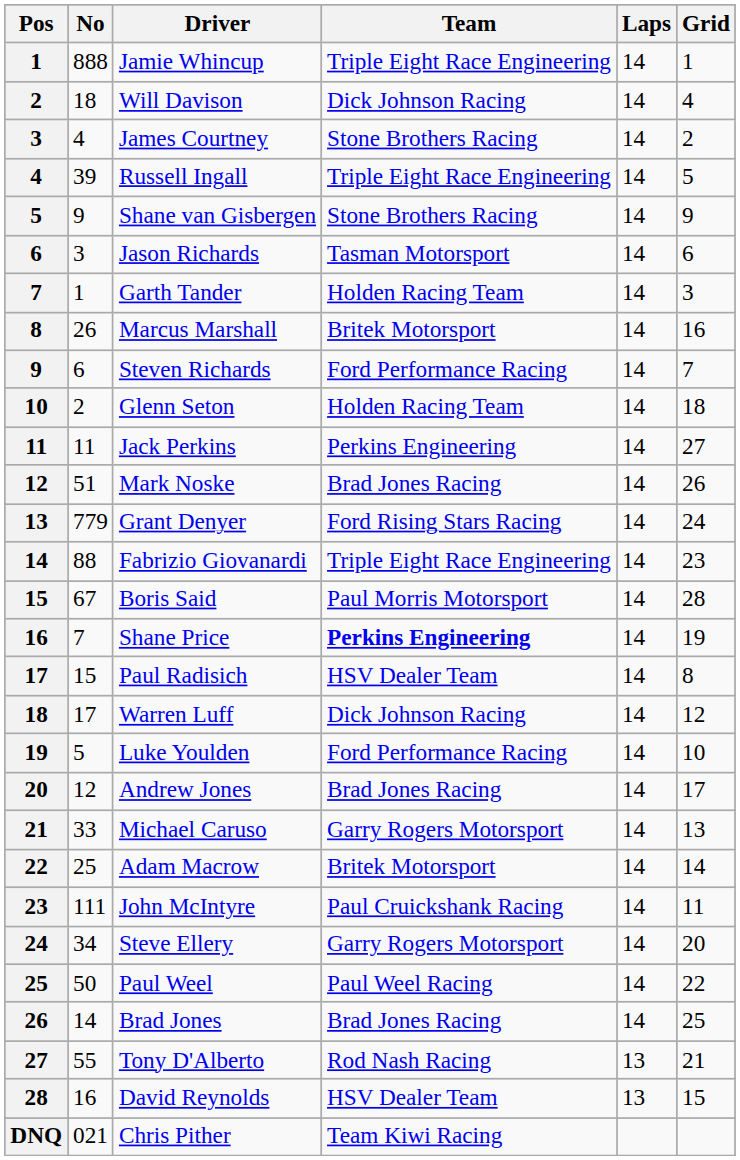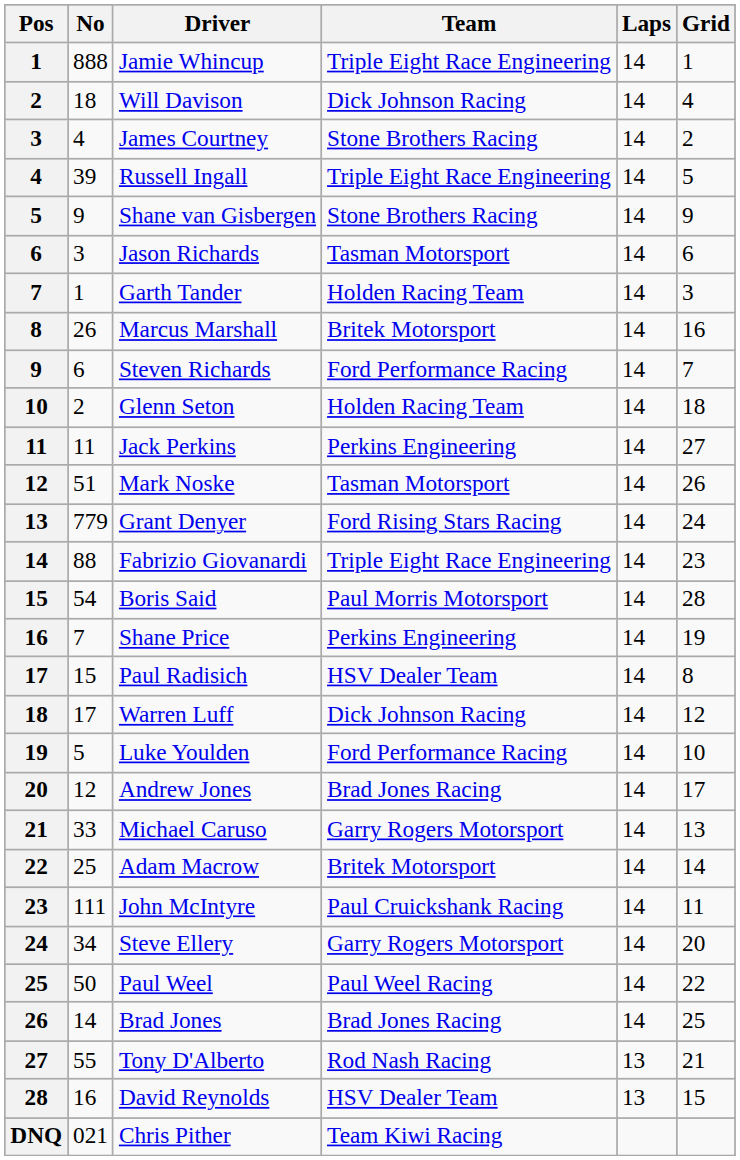 <table class="wikitable" style="font-size: 85%;">
 <tr>
 <th>Pos</th>
 <th>No</th>
 <th>Driver</th>
 <th>Team</th>
 <th>Laps</th>
 <th>Grid</th>
 </tr>
 <tr>
 <th>1</th>
 <td>888</td>
 <td> <a href='#'>Jamie Whincup</a></td>
 <td><a href='#'>Triple Eight Race Engineering</a></td>
 <td>14</td>
 <td>1</td>
 </tr>
 <tr>
 <th>2</th>
 <td>18</td>
 <td> <a href='#'>Will Davison</a></td>
 <td><a href='#'>Dick Johnson Racing</a></td>
 <td>14</td>
 <td>4</td>
 </tr>
 <tr>
 <th>3</th>
 <td>4</td>
 <td> <a href='#'>James Courtney</a></td>
 <td><a href='#'>Stone Brothers Racing</a></td>
 <td>14</td>
 <td>2</td>
 </tr>
 <tr>
 <th>4</th>
 <td>39</td>
 <td> <a href='#'>Russell Ingall</a></td>
 <td><a href='#'>Triple Eight Race Engineering</a></td>
 <td>14</td>
 <td>5</td>
 </tr>
 <tr>
 <th>5</th>
 <td>9</td>
 <td> <a href='#'>Shane van Gisbergen</a></td>
 <td><a href='#'>Stone Brothers Racing</a></td>
 <td>14</td>
 <td>9</td>
 </tr>
 <tr>
 <th>6</th>
 <td>3</td>
 <td> <a href='#'>Jason Richards</a></td>
 <td><a href='#'>Tasman Motorsport</a></td>
 <td>14</td>
 <td>6</td>
 </tr>
 <tr>
 <th>7</th>
 <td>1</td>
 <td> <a href='#'>Garth Tander</a></td>
 <td><a href='#'>Holden Racing Team</a></td>
 <td>14</td>
 <td>3</td>
 </tr>
 <tr>
 <th>8</th>
 <td>26</td>
 <td> <a href='#'>Marcus Marshall</a></td>
 <td><a href='#'>Britek Motorsport</a></td>
 <td>14</td>
 <td>16</td>
 </tr>
 <tr>
 <th>9</th>
 <td>6</td>
 <td> <a href='#'>Steven Richards</a></td>
 <td><a href='#'>Ford Performance Racing</a></td>
 <td>14</td>
 <td>7</td>
 </tr>
 <tr>
 <th>10</th>
 <td>2</td>
 <td> <a href='#'>Glenn Seton</a></td>
 <td><a href='#'>Holden Racing Team</a></td>
 <td>14</td>
 <td>18</td>
 </tr>
 <tr>
 <th>11</th>
 <td>11</td>
 <td> <a href='#'>Jack Perkins</a></td>
 <td><a href='#'>Perkins Engineering</a></td>
 <td>14</td>
 <td>27</td>
 </tr>
 <tr>
 <th>12</th>
 <td>51</td>
 <td> <a href='#'>Mark Noske</a></td>
-<td><a href='#'>Brad Jones Racing</a></td>
+<td><a href='#'>Tasman Motorsport</a></td>
 <td>14</td>
 <td>26</td>
 </tr>
 <tr>
 <th>13</th>
 <td>779</td>
 <td> <a href='#'>Grant Denyer</a></td>
 <td><a href='#'>Ford Rising Stars Racing</a></td>
 <td>14</td>
 <td>24</td>
 </tr>
 <tr>
 <th>14</th>
 <td>88</td>
 <td> <a href='#'>Fabrizio Giovanardi</a></td>
 <td><a href='#'>Triple Eight Race Engineering</a></td>
 <td>14</td>
 <td>23</td>
 </tr>
 <tr>
 <th>15</th>
-<td>67</td>
+<td>54</td>
 <td> <a href='#'>Boris Said</a></td>
 <td><a href='#'>Paul Morris Motorsport</a></td>
 <td>14</td>
 <td>28</td>
 </tr>
 <tr>
 <th>16</th>
 <td>7</td>
 <td> <a href='#'>Shane Price</a></td>
-<td><strong><a href='#'>Perkins Engineering</a></strong></td>
+<td><a href='#'>Perkins Engineering</a></td>
 <td>14</td>
 <td>19</td>
 </tr>
 <tr>
 <th>17</th>
 <td>15</td>
 <td> <a href='#'>Paul Radisich</a></td>
 <td><a href='#'>HSV Dealer Team</a></td>
 <td>14</td>
 <td>8</td>
 </tr>
 <tr>
 <th>18</th>
 <td>17</td>
 <td> <a href='#'>Warren Luff</a></td>
 <td><a href='#'>Dick Johnson Racing</a></td>
 <td>14</td>
 <td>12</td>
 </tr>
 <tr>
 <th>19</th>
 <td>5</td>
 <td> <a href='#'>Luke Youlden</a></td>
 <td><a href='#'>Ford Performance Racing</a></td>
 <td>14</td>
 <td>10</td>
 </tr>
 <tr>
 <th>20</th>
 <td>12</td>
 <td> <a href='#'>Andrew Jones</a></td>
 <td><a href='#'>Brad Jones Racing</a></td>
 <td>14</td>
 <td>17</td>
 </tr>
 <tr>
 <th>21</th>
 <td>33</td>
 <td> <a href='#'>Michael Caruso</a></td>
 <td><a href='#'>Garry Rogers Motorsport</a></td>
 <td>14</td>
 <td>13</td>
 </tr>
 <tr>
 <th>22</th>
 <td>25</td>
 <td> <a href='#'>Adam Macrow</a></td>
 <td><a href='#'>Britek Motorsport</a></td>
 <td>14</td>
 <td>14</td>
 </tr>
 <tr>
 <th>23</th>
 <td>111</td>
 <td> <a href='#'>John McIntyre</a></td>
 <td><a href='#'>Paul Cruickshank Racing</a></td>
 <td>14</td>
 <td>11</td>
 </tr>
 <tr>
 <th>24</th>
 <td>34</td>
 <td> <a href='#'>Steve Ellery</a></td>
 <td><a href='#'>Garry Rogers Motorsport</a></td>
 <td>14</td>
 <td>20</td>
 </tr>
 <tr>
 <th>25</th>
 <td>50</td>
 <td> <a href='#'>Paul Weel</a></td>
 <td><a href='#'>Paul Weel Racing</a></td>
 <td>14</td>
 <td>22</td>
 </tr>
 <tr>
 <th>26</th>
 <td>14</td>
 <td> <a href='#'>Brad Jones</a></td>
 <td><a href='#'>Brad Jones Racing</a></td>
 <td>14</td>
 <td>25</td>
 </tr>
 <tr>
 <th>27</th>
 <td>55</td>
 <td> <a href='#'>Tony D'Alberto</a></td>
 <td><a href='#'>Rod Nash Racing</a></td>
 <td>13</td>
 <td>21</td>
 </tr>
 <tr>
 <th>28</th>
 <td>16</td>
 <td> <a href='#'>David Reynolds</a></td>
 <td><a href='#'>HSV Dealer Team</a></td>
 <td>13</td>
 <td>15</td>
 </tr>
 <tr>
 <th>DNQ</th>
 <td>021</td>
 <td> <a href='#'>Chris Pither</a></td>
 <td><a href='#'>Team Kiwi Racing</a></td>
 <td></td>
 <td></td>
 </tr>
 <tr>
 </tr>
 </table>
